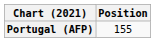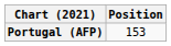 <table class="wikitable plainrowheaders" style="text-align:center">
 <tr>
 <th scope="col">Chart (2021)</th>
 <th scope="col">Position</th>
 </tr>
 <tr>
 <th scope="row">Portugal (AFP)</th>
-<td>155</td>
+<td>153</td>
 </tr>
 </table>
